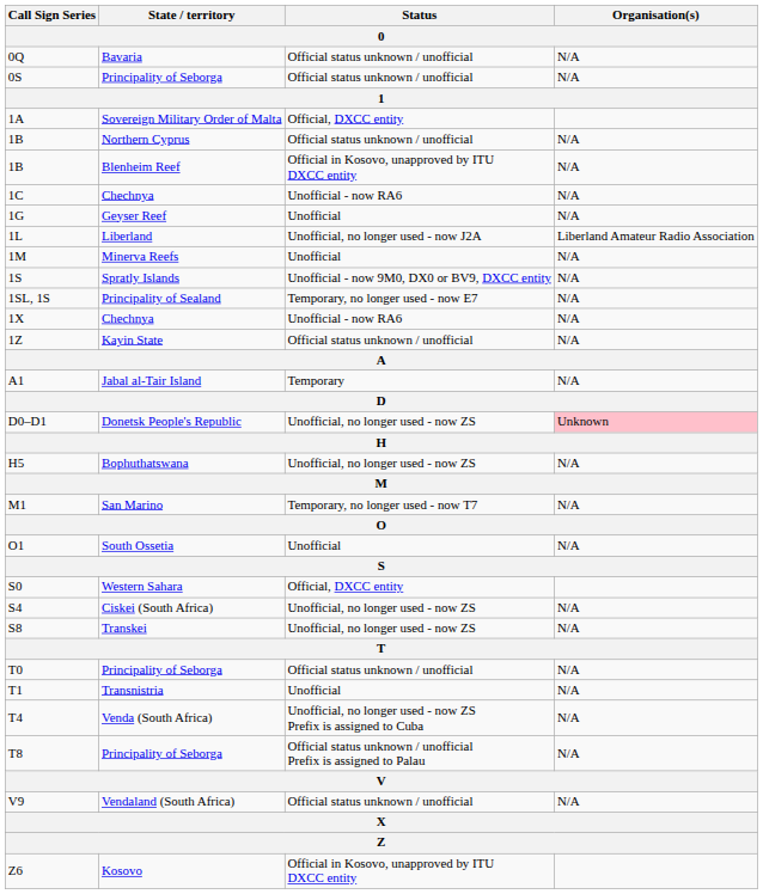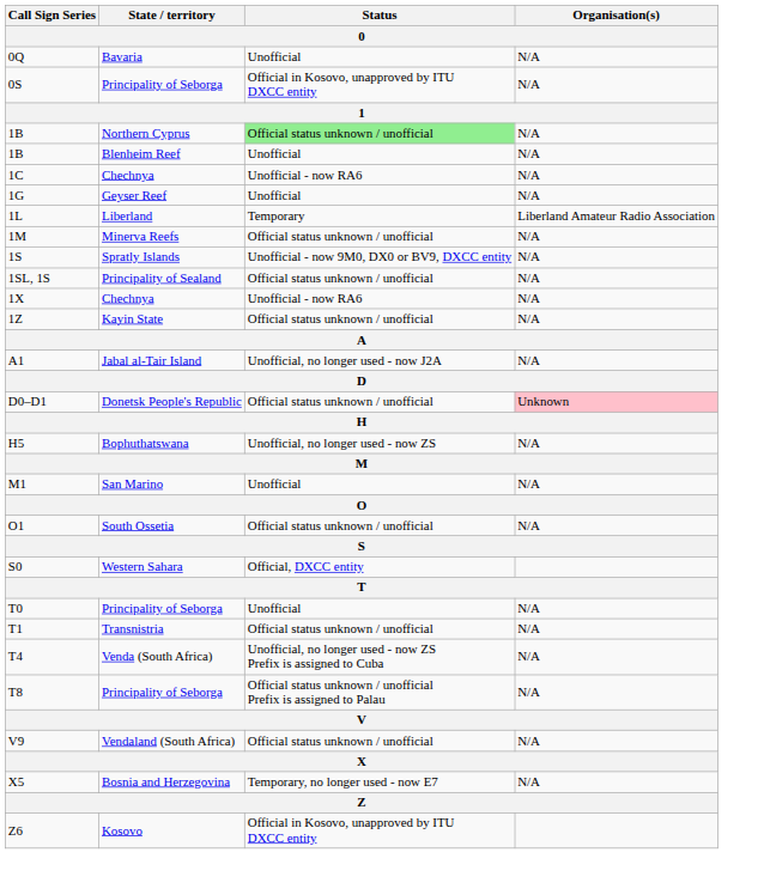 <table class="wikitable">
 <tr>
 <th>Call Sign Series</th>
 <th>State / territory</th>
 <th>Status</th>
 <th>Organisation(s)</th>
 </tr>
 <tr>
 <th "#CCCCCC" colspan="4">0</th>
 </tr>
 <tr>
 <td>0Q</td>
 <td><a href='#'>Bavaria</a></td>
-<td>Official status unknown / unofficial</td>
+<td>Unofficial</td>
 <td>N/A</td>
 </tr>
 <tr>
 <td>0S</td>
 <td><a href='#'>Principality of Seborga</a></td>
-<td>Official status unknown / unofficial</td>
+<td>Official in Kosovo, unapproved by ITU  <br><a href='#'>DXCC entity</a></td>
 <td>N/A</td>
 </tr>
 <tr>
 <th "#CCCCCC" colspan="4">1</th>
 </tr>
 <tr>
-<td>1A</td>
-<td><a href='#'>Sovereign Military Order of Malta</a></td>
-<td>Official, <a href='#'>DXCC entity</a></td>
-<td></td>
-</tr>
-<tr>
 <td>1B</td>
 <td><a href='#'>Northern Cyprus</a></td>
-<td>Official status unknown / unofficial</td>
+<td style="background: lightgreen;">Official status unknown / unofficial</td>
 <td>N/A</td>
 </tr>
 <tr>
 <td>1B</td>
 <td><a href='#'>Blenheim Reef</a></td>
-<td>Official in Kosovo, unapproved by ITU  <br><a href='#'>DXCC entity</a></td>
+<td>Unofficial</td>
 <td>N/A</td>
 </tr>
 <tr>
 <td>1C</td>
 <td><a href='#'>Chechnya</a></td>
 <td>Unofficial - now RA6</td>
 <td>N/A</td>
 </tr>
 <tr>
 <td>1G</td>
 <td><a href='#'>Geyser Reef</a></td>
 <td>Unofficial</td>
 <td>N/A</td>
 </tr>
 <tr>
 <td>1L</td>
 <td><a href='#'>Liberland</a></td>
-<td>Unofficial, no longer used - now J2A</td>
+<td>Temporary</td>
 <td>Liberland Amateur Radio Association</td>
 </tr>
 <tr>
 <td>1M</td>
 <td><a href='#'>Minerva Reefs</a></td>
-<td>Unofficial</td>
+<td>Official status unknown / unofficial</td>
 <td>N/A</td>
 </tr>
 <tr>
 <td>1S</td>
 <td><a href='#'>Spratly Islands</a></td>
 <td>Unofficial - now 9M0, DX0 or BV9, <a href='#'>DXCC entity</a></td>
 <td>N/A</td>
 </tr>
 <tr>
 <td>1SL, 1S</td>
 <td><a href='#'>Principality of Sealand</a></td>
-<td>Temporary, no longer used - now E7</td>
+<td>Official status unknown / unofficial</td>
 <td>N/A</td>
 </tr>
 <tr>
 <td>1X</td>
 <td><a href='#'>Chechnya</a></td>
 <td>Unofficial - now RA6</td>
 <td>N/A</td>
 </tr>
 <tr>
 <td>1Z</td>
 <td><a href='#'>Kayin State</a></td>
 <td>Official status unknown / unofficial</td>
 <td>N/A</td>
 </tr>
 <tr>
 <th "#CCCCCC" colspan="4">A</th>
 </tr>
 <tr>
 <td>A1</td>
 <td><a href='#'>Jabal al-Tair Island</a></td>
-<td>Temporary</td>
+<td>Unofficial, no longer used - now J2A</td>
 <td>N/A</td>
 </tr>
 <tr>
 <th "#CCCCCC" colspan="4">D</th>
 </tr>
 <tr>
 <td>D0–D1</td>
 <td><a href='#'>Donetsk People's Republic</a></td>
-<td>Unofficial, no longer used - now ZS</td>
+<td>Official status unknown / unofficial</td>
 <td style="background: pink;">Unknown</td>
 </tr>
 <tr>
 <th "#CCCCCC" colspan="4">H</th>
 </tr>
 <tr>
 <td>H5</td>
 <td><a href='#'>Bophuthatswana</a></td>
 <td>Unofficial, no longer used - now ZS</td>
 <td>N/A</td>
 </tr>
 <tr>
 <th "#CCCCCC" colspan="4">M</th>
 </tr>
 <tr>
 <td>M1</td>
 <td><a href='#'>San Marino</a></td>
-<td>Temporary, no longer used - now T7</td>
+<td>Unofficial</td>
 <td>N/A</td>
 </tr>
 <tr>
 <th "#CCCCCC" colspan="4">O</th>
 </tr>
 <tr>
 <td>O1</td>
 <td><a href='#'>South Ossetia</a></td>
-<td>Unofficial</td>
+<td>Official status unknown / unofficial</td>
 <td>N/A</td>
 </tr>
 <tr>
 <th "#CCCCCC" colspan="4">S</th>
 </tr>
 <tr>
 <td>S0</td>
 <td><a href='#'>Western Sahara</a></td>
 <td>Official, <a href='#'>DXCC entity</a></td>
 <td></td>
 </tr>
 <tr>
-<td>S4</td>
-<td><a href='#'>Ciskei</a> (South Africa)</td>
-<td>Unofficial, no longer used - now ZS</td>
-<td>N/A</td>
-</tr>
-<tr>
-<td>S8</td>
-<td><a href='#'>Transkei</a></td>
-<td>Unofficial, no longer used - now ZS</td>
-<td>N/A</td>
-</tr>
-<tr>
 <th "#CCCCCC" colspan="4">T</th>
 </tr>
 <tr>
 <td>T0</td>
 <td><a href='#'>Principality of Seborga</a></td>
-<td>Official status unknown / unofficial</td>
+<td>Unofficial</td>
 <td>N/A</td>
 </tr>
 <tr>
 <td>T1</td>
 <td><a href='#'>Transnistria</a></td>
-<td>Unofficial</td>
+<td>Official status unknown / unofficial</td>
 <td>N/A</td>
 </tr>
 <tr>
 <td>T4</td>
 <td><a href='#'>Venda</a> (South Africa)</td>
 <td>Unofficial, no longer used - now ZS <br> Prefix is assigned to Cuba</td>
 <td>N/A</td>
 </tr>
 <tr>
 <td>T8</td>
 <td><a href='#'>Principality of Seborga</a></td>
 <td>Official status unknown / unofficial <br> Prefix is assigned to Palau</td>
 <td>N/A</td>
 </tr>
 <tr>
 <th "#CCCCCC" colspan="4">V</th>
 </tr>
 <tr>
 <td>V9</td>
 <td><a href='#'>Vendaland</a> (South Africa)</td>
 <td>Official status unknown / unofficial</td>
 <td>N/A</td>
 </tr>
 <tr>
 <th "#CCCCCC" colspan="4">X</th>
 </tr>
 <tr>
+<td>X5</td>
+<td><a href='#'>Bosnia and Herzegovina</a></td>
+<td>Temporary, no longer used - now E7</td>
+<td>N/A</td>
+</tr>
+<tr>
 <th "#CCCCCC" colspan="4">Z</th>
 </tr>
 <tr>
 <td>Z6</td>
 <td><a href='#'>Kosovo</a></td>
 <td>Official in Kosovo, unapproved by ITU  <br><a href='#'>DXCC entity</a></td>
 <td></td>
 </tr>
 </table>
